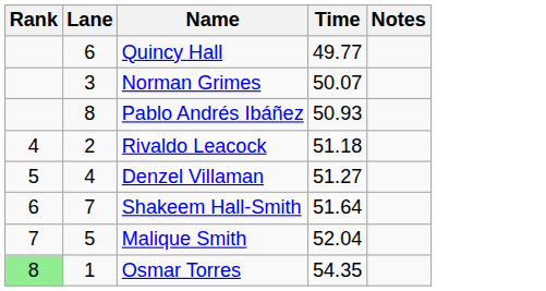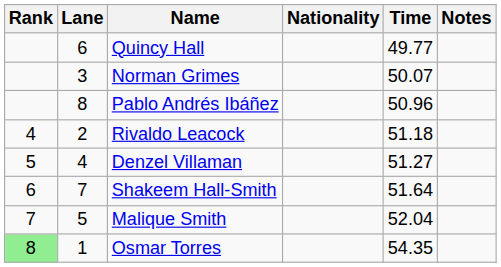 <table class="wikitable sortable" style="text-align:center">
 <tr>
 <th>Rank</th>
 <th>Lane</th>
 <th>Name</th>
+<th>Nationality</th>
 <th>Time</th>
 <th>Notes</th>
 </tr>
 <tr>
 <td></td>
 <td>6</td>
 <td align=left><a href='#'>Quincy Hall</a></td>
+<td align=left></td>
 <td>49.77</td>
 <td></td>
 </tr>
 <tr>
 <td></td>
 <td>3</td>
 <td align=left><a href='#'>Norman Grimes</a></td>
+<td align=left></td>
 <td>50.07</td>
 <td></td>
 </tr>
 <tr>
 <td></td>
 <td>8</td>
 <td align=left><a href='#'>Pablo Andrés Ibáñez</a></td>
-<td>50.93</td>
+<td align=left></td>
+<td>50.96</td>
 <td></td>
 </tr>
 <tr>
 <td>4</td>
 <td>2</td>
 <td align=left><a href='#'>Rivaldo Leacock</a></td>
+<td align=left></td>
 <td>51.18</td>
 <td></td>
 </tr>
 <tr>
 <td>5</td>
 <td>4</td>
 <td align=left><a href='#'>Denzel Villaman</a></td>
+<td align=left></td>
 <td>51.27</td>
 <td></td>
 </tr>
 <tr>
 <td>6</td>
 <td>7</td>
 <td align=left><a href='#'>Shakeem Hall-Smith</a></td>
+<td align=left></td>
 <td>51.64</td>
 <td></td>
 </tr>
 <tr>
 <td>7</td>
 <td>5</td>
 <td align=left><a href='#'>Malique Smith</a></td>
+<td align=left></td>
 <td>52.04</td>
 <td></td>
 </tr>
 <tr>
 <td style="background: lightgreen;">8</td>
 <td>1</td>
 <td align=left><a href='#'>Osmar Torres</a></td>
+<td align=left></td>
 <td>54.35</td>
 <td></td>
 </tr>
 </table>
